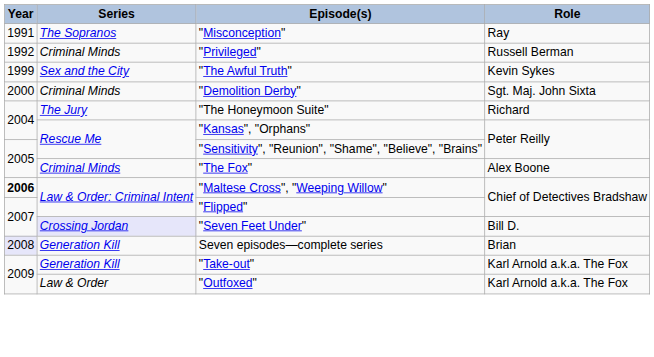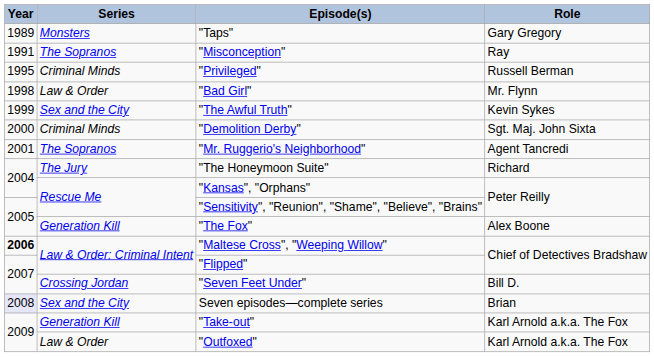 <table class="wikitable">
 <tr>
 <th style="background:#B0C4DE;">Year</th>
 <th style="background:#B0C4DE;">Series</th>
 <th style="background:#B0C4DE;">Episode(s)</th>
 <th style="background:#B0C4DE;">Role</th>
 </tr>
 <tr>
+<td>1989</td>
+<td><em><a href='#'>Monsters</a></em></td>
+<td>"Taps"</td>
+<td>Gary Gregory</td>
+</tr>
+<tr>
 <td>1991</td>
 <td><em><a href='#'>The Sopranos</a></em></td>
 <td>"<a href='#'>Misconception</a>"</td>
 <td>Ray</td>
 </tr>
 <tr>
-<td>1992</td>
+<td>1995</td>
 <td><em>Criminal Minds</em></td>
 <td>"<a href='#'>Privileged</a>"</td>
 <td>Russell Berman</td>
+</tr>
+<tr>
+<td>1998</td>
+<td><em>Law & Order</em></td>
+<td>"<a href='#'>Bad Girl</a>"</td>
+<td>Mr. Flynn</td>
 </tr>
 <tr>
 <td>1999</td>
 <td><em><a href='#'>Sex and the City</a></em></td>
 <td>"<a href='#'>The Awful Truth</a>"</td>
 <td>Kevin Sykes</td>
 </tr>
 <tr>
 <td>2000</td>
 <td><em>Criminal Minds</em></td>
 <td>"<a href='#'>Demolition Derby</a>"</td>
 <td>Sgt. Maj. John Sixta</td>
+</tr>
+<tr>
+<td>2001</td>
+<td><em><a href='#'>The Sopranos</a></em></td>
+<td>"<a href='#'>Mr. Ruggerio's Neighborhood</a>"</td>
+<td>Agent Tancredi</td>
 </tr>
 <tr>
 <td rowspan="2">2004</td>
 <td><em><a href='#'>The Jury</a></em></td>
 <td>"The Honeymoon Suite"</td>
 <td>Richard</td>
 </tr>
 <tr>
 <td rowspan="2"><em><a href='#'>Rescue Me</a></em></td>
 <td>"<a href='#'>Kansas</a>", "Orphans"</td>
 <td rowspan="2">Peter Reilly</td>
 </tr>
 <tr>
 <td rowspan="2">2005</td>
 <td>"<a href='#'>Sensitivity</a>", "Reunion", "Shame", "Believe", "Brains"</td>
 </tr>
 <tr>
-<td><em><a href='#'>Criminal Minds</a></em></td>
+<td><em><a href='#'>Generation Kill</a></em></td>
 <td>"<a href='#'>The Fox</a>"</td>
 <td>Alex Boone</td>
 </tr>
 <tr>
 <td><strong>2006</strong></td>
 <td rowspan="2"><em><a href='#'>Law & Order: Criminal Intent</a></em></td>
 <td>"<a href='#'>Maltese Cross</a>", "<a href='#'>Weeping Willow</a>"</td>
 <td rowspan="2">Chief of Detectives Bradshaw</td>
 </tr>
 <tr>
 <td rowspan="2">2007</td>
 <td>"<a href='#'>Flipped</a>"</td>
 </tr>
 <tr>
-<td style="background: lavender;"><em><a href='#'>Crossing Jordan</a></em></td>
+<td><em><a href='#'>Crossing Jordan</a></em></td>
 <td>"<a href='#'>Seven Feet Under</a>"</td>
 <td>Bill D.</td>
 </tr>
 <tr>
 <td style="background: lavender;">2008</td>
-<td><em><a href='#'>Generation Kill</a></em></td>
+<td><em><a href='#'>Sex and the City</a></em></td>
 <td>Seven episodes—complete series</td>
 <td>Brian</td>
 </tr>
 <tr>
 <td rowspan="2">2009</td>
 <td><em><a href='#'>Generation Kill</a></em></td>
 <td>"<a href='#'>Take-out</a>"</td>
 <td>Karl Arnold a.k.a. The Fox</td>
 </tr>
 <tr>
 <td><em>Law & Order</em></td>
 <td>"<a href='#'>Outfoxed</a>"</td>
 <td>Karl Arnold a.k.a. The Fox</td>
 </tr>
 </table>
